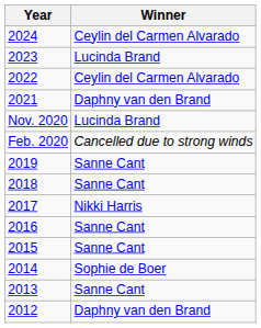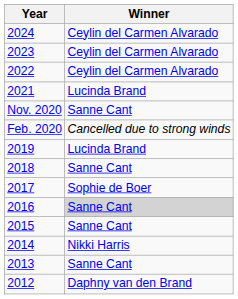 <table class="wikitable">
 <tr>
 <th>Year</th>
 <th>Winner</th>
 </tr>
 <tr>
 <td><a href='#'>2024</a></td>
 <td> <a href='#'>Ceylin del Carmen Alvarado</a></td>
 </tr>
 <tr>
 <td><a href='#'>2023</a></td>
-<td> <a href='#'>Lucinda Brand</a></td>
+<td> <a href='#'>Ceylin del Carmen Alvarado</a></td>
 </tr>
 <tr>
 <td><a href='#'>2022</a></td>
 <td> <a href='#'>Ceylin del Carmen Alvarado</a></td>
 </tr>
 <tr>
 <td><a href='#'>2021</a></td>
-<td> <a href='#'>Daphny van den Brand</a></td>
+<td> <a href='#'>Lucinda Brand</a></td>
 </tr>
 <tr>
 <td><a href='#'>Nov. 2020</a></td>
-<td> <a href='#'>Lucinda Brand</a></td>
+<td> <a href='#'>Sanne Cant</a></td>
 </tr>
 <tr>
 <td><a href='#'>Feb. 2020</a></td>
 <td colspan=2 align=center><em>Cancelled due to strong winds</em></td>
 </tr>
 <tr>
 <td><a href='#'>2019</a></td>
-<td> <a href='#'>Sanne Cant</a></td>
+<td> <a href='#'>Lucinda Brand</a></td>
 </tr>
 <tr>
 <td><a href='#'>2018</a></td>
 <td> <a href='#'>Sanne Cant</a></td>
 </tr>
 <tr>
 <td><a href='#'>2017</a></td>
-<td> <a href='#'>Nikki Harris</a></td>
+<td> <a href='#'>Sophie de Boer</a></td>
 </tr>
 <tr>
 <td><a href='#'>2016</a></td>
-<td> <a href='#'>Sanne Cant</a></td>
+<td style="background: lightgrey;"> <a href='#'>Sanne Cant</a></td>
 </tr>
 <tr>
 <td><a href='#'>2015</a></td>
 <td> <a href='#'>Sanne Cant</a></td>
 </tr>
 <tr>
 <td><a href='#'>2014</a></td>
-<td> <a href='#'>Sophie de Boer</a></td>
+<td> <a href='#'>Nikki Harris</a></td>
 </tr>
 <tr>
 <td><a href='#'>2013</a></td>
 <td> <a href='#'>Sanne Cant</a></td>
 </tr>
 <tr>
 <td><a href='#'>2012</a></td>
 <td> <a href='#'>Daphny van den Brand</a></td>
 </tr>
 </table>
